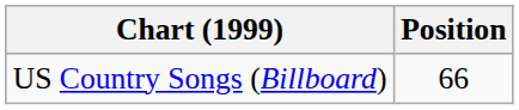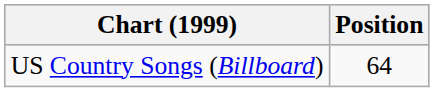 <table class="wikitable sortable">
 <tr>
 <th scope="col">Chart (1999)</th>
 <th scope="col">Position</th>
 </tr>
 <tr>
 <td>US <a href='#'>Country Songs</a> (<em><a href='#'>Billboard</a></em>)</td>
-<td align="center">66</td>
+<td align="center">64</td>
 </tr>
 </table>
